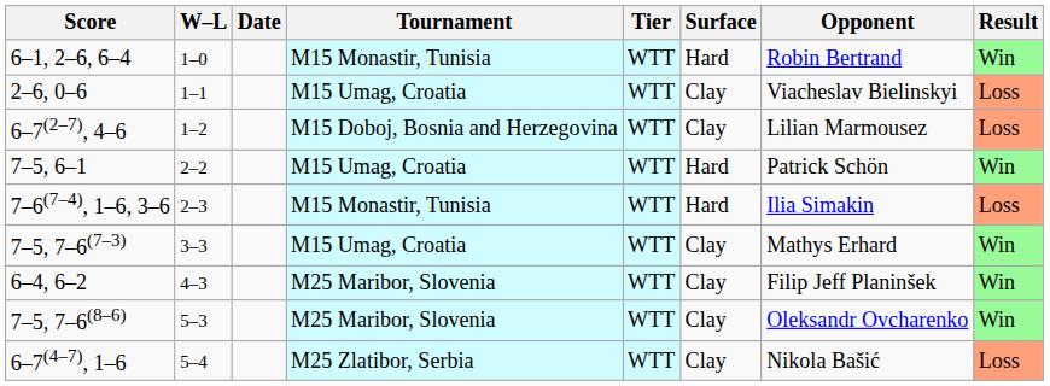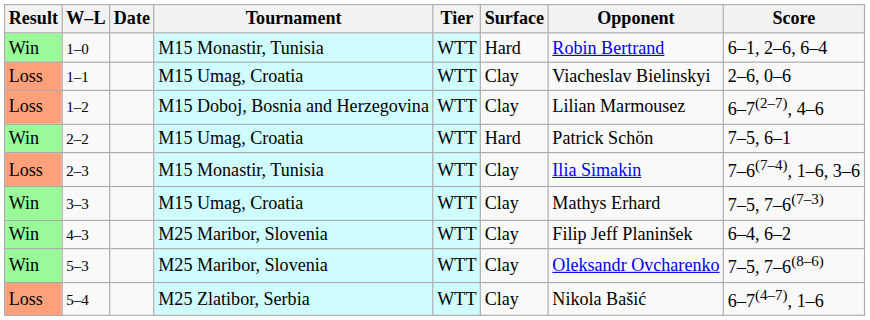 <table class="sortable wikitable">
 <tr>
-<th class="unsortable">Score</th>
+<th>Result</th>
 <th class="unsortable">W–L</th>
 <th>Date</th>
 <th>Tournament</th>
 <th>Tier</th>
 <th>Surface</th>
 <th>Opponent</th>
-<th>Result</th>
+<th class="unsortable">Score</th>
 </tr>
 <tr>
-<td>6–1, 2–6, 6–4</td>
+<td bgcolor=98fb98>Win</td>
 <td><small>1–0</small></td>
 <td></td>
 <td style="background:#cffcff;">M15 Monastir, Tunisia</td>
 <td style="background:#cffcff;">WTT</td>
 <td>Hard</td>
 <td> <a href='#'>Robin Bertrand</a></td>
-<td bgcolor=98fb98>Win</td>
+<td>6–1, 2–6, 6–4</td>
 </tr>
 <tr>
-<td>2–6, 0–6</td>
+<td bgcolor=ffa07a>Loss</td>
 <td><small>1–1</small></td>
 <td></td>
 <td style="background:#cffcff;">M15 Umag, Croatia</td>
 <td style="background:#cffcff;">WTT</td>
 <td>Clay</td>
 <td> Viacheslav Bielinskyi</td>
-<td bgcolor=ffa07a>Loss</td>
+<td>2–6, 0–6</td>
 </tr>
 <tr>
-<td>6–7<sup>(2–7)</sup>, 4–6</td>
+<td bgcolor=ffa07a>Loss</td>
 <td><small>1–2</small></td>
 <td></td>
 <td style="background:#cffcff;">M15 Doboj, Bosnia and Herzegovina</td>
 <td style="background:#cffcff;">WTT</td>
 <td>Clay</td>
 <td> Lilian Marmousez</td>
-<td bgcolor=ffa07a>Loss</td>
+<td>6–7<sup>(2–7)</sup>, 4–6</td>
 </tr>
 <tr>
-<td>7–5, 6–1</td>
+<td bgcolor=98fb98>Win</td>
 <td><small>2–2</small></td>
 <td></td>
 <td style="background:#cffcff;">M15 Umag, Croatia</td>
 <td style="background:#cffcff;">WTT</td>
 <td>Hard</td>
 <td> Patrick Schön</td>
-<td bgcolor=98fb98>Win</td>
+<td>7–5, 6–1</td>
 </tr>
 <tr>
-<td>7–6<sup>(7–4)</sup>, 1–6, 3–6</td>
+<td bgcolor=ffa07a>Loss</td>
 <td><small>2–3</small></td>
 <td></td>
 <td style="background:#cffcff;">M15 Monastir, Tunisia</td>
 <td style="background:#cffcff;">WTT</td>
-<td>Hard</td>
+<td>Clay</td>
 <td> <a href='#'>Ilia Simakin</a></td>
-<td bgcolor=ffa07a>Loss</td>
+<td>7–6<sup>(7–4)</sup>, 1–6, 3–6</td>
 </tr>
 <tr>
-<td>7–5, 7–6<sup>(7–3)</sup></td>
+<td bgcolor=98fb98>Win</td>
 <td><small>3–3</small></td>
 <td></td>
 <td style="background:#cffcff;">M15 Umag, Croatia</td>
 <td style="background:#cffcff;">WTT</td>
 <td>Clay</td>
 <td> Mathys Erhard</td>
-<td bgcolor=98fb98>Win</td>
+<td>7–5, 7–6<sup>(7–3)</sup></td>
 </tr>
 <tr>
-<td>6–4, 6–2</td>
+<td bgcolor=98fb98>Win</td>
 <td><small>4–3</small></td>
 <td></td>
 <td style="background:#cffcff;">M25 Maribor, Slovenia</td>
 <td style="background:#cffcff;">WTT</td>
 <td>Clay</td>
 <td> Filip Jeff Planinšek</td>
-<td bgcolor=98fb98>Win</td>
+<td>6–4, 6–2</td>
 </tr>
 <tr>
-<td>7–5, 7–6<sup>(8–6)</sup></td>
+<td bgcolor=98fb98>Win</td>
 <td><small>5–3</small></td>
 <td></td>
 <td style="background:#cffcff;">M25 Maribor, Slovenia</td>
 <td style="background:#cffcff;">WTT</td>
 <td>Clay</td>
 <td> <a href='#'>Oleksandr Ovcharenko</a></td>
-<td bgcolor=98fb98>Win</td>
+<td>7–5, 7–6<sup>(8–6)</sup></td>
 </tr>
 <tr>
-<td>6–7<sup>(4–7)</sup>, 1–6</td>
+<td bgcolor=ffa07a>Loss</td>
 <td><small>5–4</small></td>
 <td></td>
 <td style="background:#cffcff;">M25 Zlatibor, Serbia</td>
 <td style="background:#cffcff;">WTT</td>
 <td>Clay</td>
 <td> Nikola Bašić</td>
-<td bgcolor=ffa07a>Loss</td>
+<td>6–7<sup>(4–7)</sup>, 1–6</td>
 </tr>
 </table>
